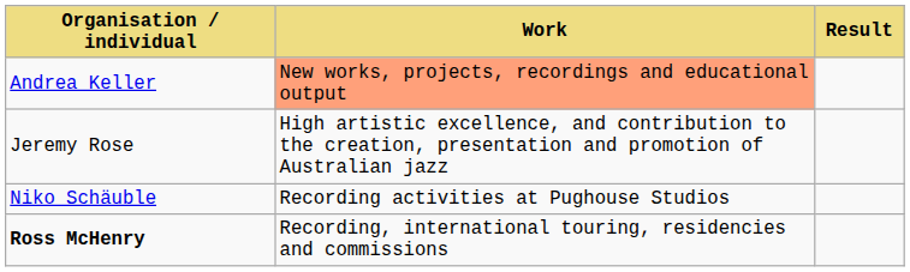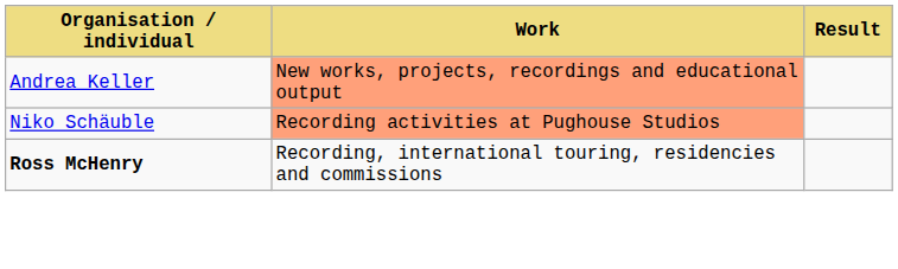 <table class="wikitable" width=100%>
 <tr>
 <th style="width:30%;background:#EEDD82;">Organisation / individual</th>
 <th style="width:60%;background:#EEDD82;">Work</th>
 <th style="width:10%;background:#EEDD82;">Result<br></th>
 </tr>
 <tr>
 <td><a href='#'>Andrea Keller</a></td>
 <td style="background: lightsalmon;">New works, projects, recordings and educational output</td>
 <td></td>
 </tr>
 <tr>
-<td>Jeremy Rose</td>
-<td>High artistic excellence, and contribution to the creation, presentation and promotion of Australian jazz</td>
-<td></td>
-</tr>
-<tr>
 <td><a href='#'>Niko Schäuble</a></td>
-<td>Recording activities at Pughouse Studios</td>
+<td style="background: lightsalmon;">Recording activities at Pughouse Studios</td>
 <td></td>
 </tr>
 <tr>
 <td><strong>Ross McHenry</strong></td>
 <td>Recording, international touring, residencies and commissions</td>
 <td></td>
 </tr>
 </table>
